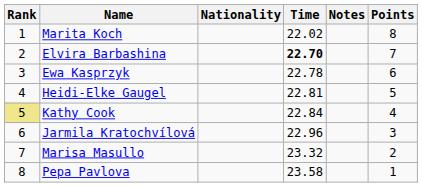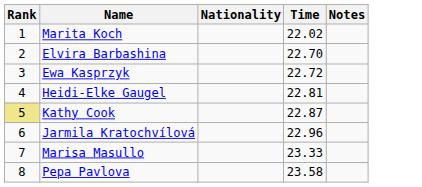 <table class="wikitable sortable" style="text-align:center">
 <tr>
 <th>Rank</th>
 <th>Name</th>
 <th>Nationality</th>
 <th>Time</th>
 <th>Notes</th>
-<th>Points</th>
 </tr>
 <tr>
 <td>1</td>
 <td align=left><a href='#'>Marita Koch</a></td>
 <td align=left></td>
 <td>22.02</td>
 <td></td>
-<td>8</td>
 </tr>
 <tr>
 <td>2</td>
 <td align=left><a href='#'>Elvira Barbashina</a></td>
 <td align=left></td>
-<td><strong>22.70</strong></td>
+<td>22.70</td>
 <td></td>
-<td>7</td>
 </tr>
 <tr>
 <td>3</td>
 <td align=left><a href='#'>Ewa Kasprzyk</a></td>
 <td align=left></td>
-<td>22.78</td>
+<td>22.72</td>
 <td></td>
-<td>6</td>
 </tr>
 <tr>
 <td>4</td>
 <td align=left><a href='#'>Heidi-Elke Gaugel</a></td>
 <td align=left></td>
 <td>22.81</td>
 <td></td>
-<td>5</td>
 </tr>
 <tr>
 <td style="background: khaki;">5</td>
 <td align=left><a href='#'>Kathy Cook</a></td>
 <td align=left></td>
-<td>22.84</td>
+<td>22.87</td>
 <td></td>
-<td>4</td>
 </tr>
 <tr>
 <td>6</td>
 <td align=left><a href='#'>Jarmila Kratochvílová</a></td>
 <td align=left></td>
 <td>22.96</td>
 <td></td>
-<td>3</td>
 </tr>
 <tr>
 <td>7</td>
 <td align=left><a href='#'>Marisa Masullo</a></td>
 <td align=left></td>
-<td>23.32</td>
+<td>23.33</td>
 <td></td>
-<td>2</td>
 </tr>
 <tr>
 <td>8</td>
 <td align=left><a href='#'>Pepa Pavlova</a></td>
 <td align=left></td>
 <td>23.58</td>
 <td></td>
-<td>1</td>
 </tr>
 </table>
